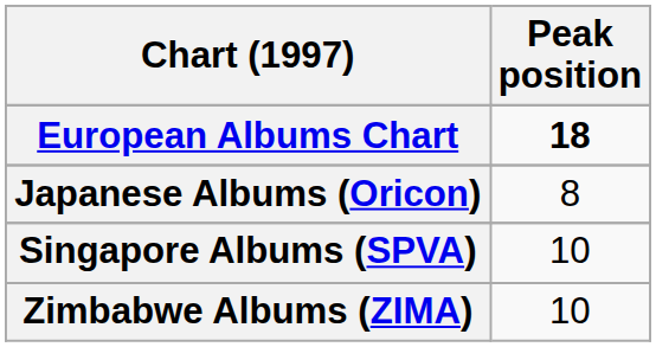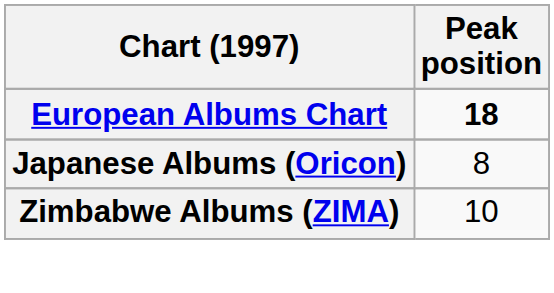 <table class="wikitable sortable plainrowheaders" style="text-align:center">
 <tr>
 <th scope="col">Chart (1997)</th>
 <th scope="col">Peak<br>position</th>
 </tr>
 <tr>
 </tr>
 <tr>
 </tr>
 <tr>
 </tr>
 <tr>
 </tr>
 <tr>
 <th scope="row"><a href='#'>European Albums Chart</a></th>
 <td><strong>18</strong></td>
 </tr>
 <tr>
 </tr>
 <tr>
 </tr>
 <tr>
 <th scope="row">Japanese Albums (<a href='#'>Oricon</a>)</th>
 <td>8</td>
 </tr>
 <tr>
 </tr>
 <tr>
-<th scope="row">Singapore Albums (<a href='#'>SPVA</a>)</th>
-<td align="center">10</td>
-</tr>
-<tr>
 </tr>
 <tr>
 </tr>
 <tr>
 </tr>
 <tr>
 </tr>
 <tr>
 </tr>
 <tr>
 </tr>
 <tr>
 <th scope="row">Zimbabwe Albums (<a href='#'>ZIMA</a>)</th>
 <td>10</td>
 </tr>
 </table>
